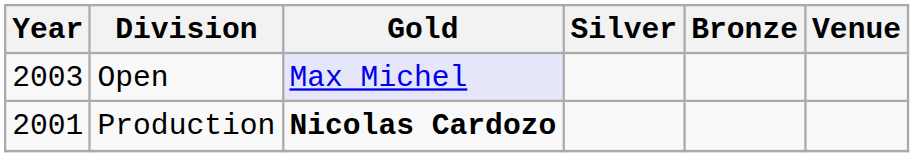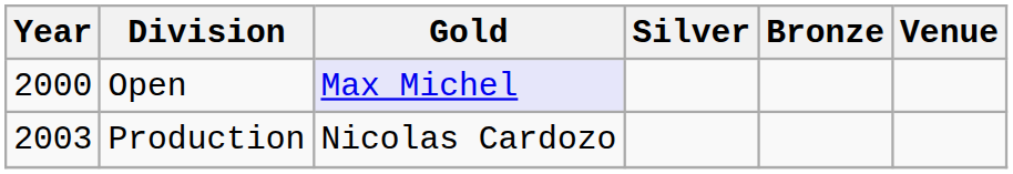 <table class="wikitable sortable" style="text-align: left;">
 <tr>
 <th>Year</th>
 <th>Division</th>
 <th> Gold</th>
 <th> Silver</th>
 <th> Bronze</th>
 <th>Venue</th>
 </tr>
 <tr>
-<td>2003</td>
+<td>2000</td>
 <td>Open</td>
 <td style="background: lavender;"> <a href='#'>Max Michel</a></td>
 <td></td>
 <td></td>
 <td></td>
 </tr>
 <tr>
-<td>2001</td>
+<td>2003</td>
 <td>Production</td>
-<td><strong> Nicolas Cardozo</strong></td>
+<td> Nicolas Cardozo</td>
 <td></td>
 <td></td>
 <td></td>
 </tr>
 <tr>
 </tr>
 </table>
